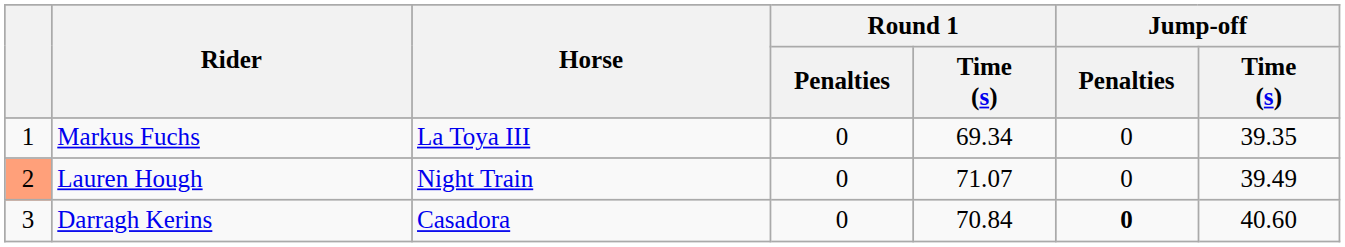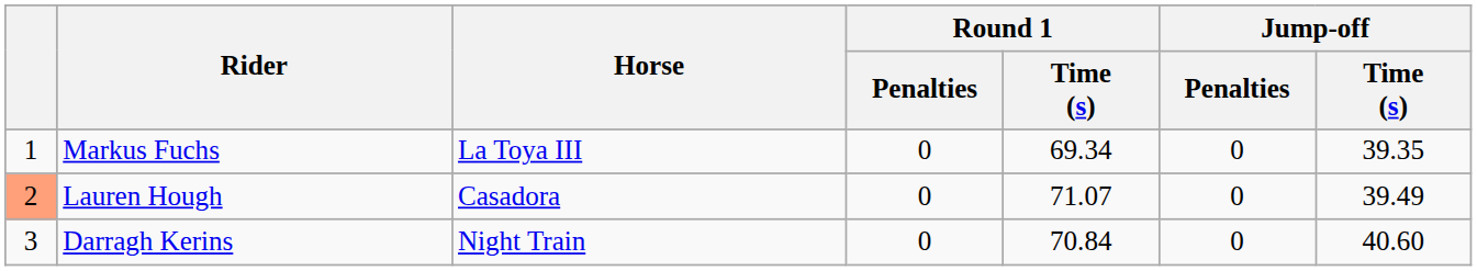 <table class="wikitable" style="font-size: 90%">
 <tr>
 <th rowspan=2 width=20></th>
 <th rowspan=2 width=200>Rider</th>
 <th rowspan=2 width=200>Horse</th>
 <th colspan=2>Round 1</th>
 <th colspan=2>Jump-off</th>
 </tr>
 <tr>
 <th width=75>Penalties</th>
 <th width=75>Time<br>(<a href='#'>s</a>)</th>
 <th width=75>Penalties</th>
 <th width=75>Time<br>(<a href='#'>s</a>)</th>
 </tr>
 <tr>
 <td align=center>1</td>
 <td> <a href='#'>Markus Fuchs</a></td>
 <td><a href='#'>La Toya III</a></td>
 <td align=center>0</td>
 <td align=center>69.34</td>
 <td align=center>0</td>
 <td align=center>39.35</td>
 </tr>
 <tr>
 <td align=center style="background: lightsalmon;">2</td>
 <td> <a href='#'>Lauren Hough</a></td>
-<td><a href='#'>Night Train</a></td>
+<td><a href='#'>Casadora</a></td>
 <td align=center>0</td>
 <td align=center>71.07</td>
 <td align=center>0</td>
 <td align=center>39.49</td>
 </tr>
 <tr>
 <td align=center>3</td>
 <td> <a href='#'>Darragh Kerins</a></td>
-<td><a href='#'>Casadora</a></td>
+<td><a href='#'>Night Train</a></td>
 <td align=center>0</td>
 <td align=center>70.84</td>
-<td align=center><strong>0</strong></td>
+<td align=center>0</td>
 <td align=center>40.60</td>
 </tr>
 </table>
